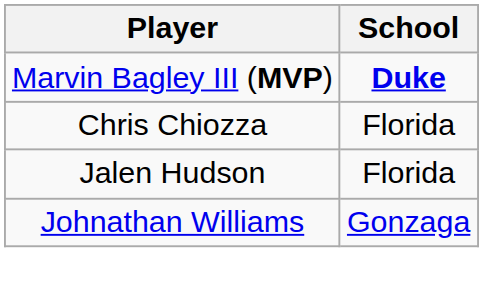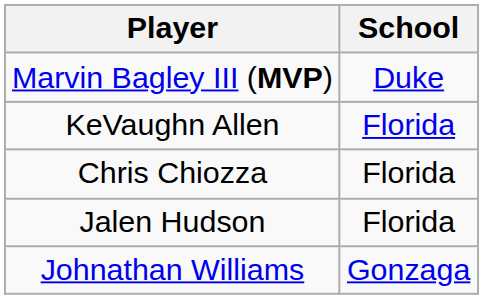 <table class="wikitable" style=text-align:center>
 <tr>
 <th>Player</th>
 <th>School</th>
 </tr>
 <tr>
 <td><a href='#'>Marvin Bagley III</a> (<strong>MVP</strong>)</td>
-<td><strong><a href='#'>Duke</a></strong></td>
+<td><a href='#'>Duke</a></td>
+</tr>
+<tr>
+<td>KeVaughn Allen</td>
+<td><a href='#'>Florida</a></td>
 </tr>
 <tr>
 <td>Chris Chiozza</td>
 <td>Florida</td>
 </tr>
 <tr>
 <td>Jalen Hudson</td>
 <td>Florida</td>
 </tr>
 <tr>
 <td><a href='#'>Johnathan Williams</a></td>
 <td><a href='#'>Gonzaga</a></td>
 </tr>
 </table>
